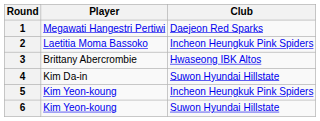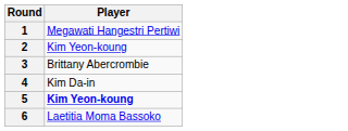 <table class=wikitable>
 <tr>
 <th>Round</th>
 <th>Player</th>
-<th>Club</th>
 </tr>
 <tr>
 <th>1</th>
 <td> <a href='#'>Megawati Hangestri Pertiwi</a></td>
-<td><a href='#'>Daejeon Red Sparks</a></td>
 </tr>
 <tr>
 <th>2</th>
-<td> <a href='#'>Laetitia Moma Bassoko</a></td>
-<td><a href='#'>Incheon Heungkuk Pink Spiders</a></td>
+<td> <a href='#'>Kim Yeon-koung</a></td>
 </tr>
 <tr>
 <th>3</th>
 <td> Brittany Abercrombie</td>
-<td><a href='#'>Hwaseong IBK Altos</a></td>
 </tr>
 <tr>
 <th>4</th>
 <td> Kim Da-in</td>
-<td><a href='#'>Suwon Hyundai Hillstate</a></td>
 </tr>
 <tr>
 <th>5</th>
-<td> <a href='#'>Kim Yeon-koung</a></td>
-<td><a href='#'>Incheon Heungkuk Pink Spiders</a></td>
+<td><strong> <a href='#'>Kim Yeon-koung</a></strong></td>
 </tr>
 <tr>
 <th>6</th>
-<td> <a href='#'>Kim Yeon-koung</a></td>
-<td><a href='#'>Suwon Hyundai Hillstate</a></td>
+<td> <a href='#'>Laetitia Moma Bassoko</a></td>
 </tr>
 </table>
